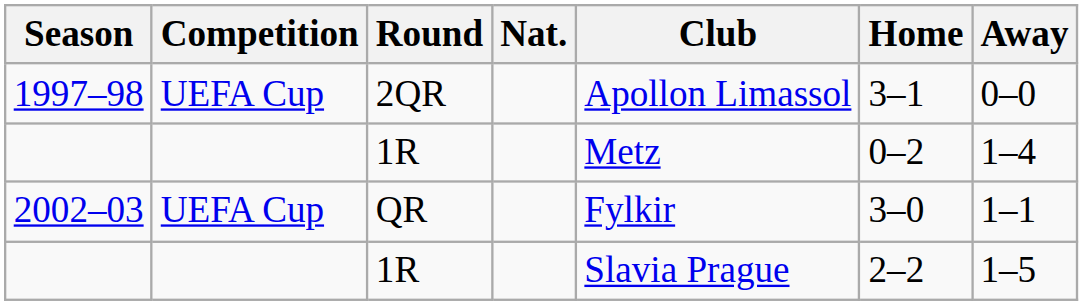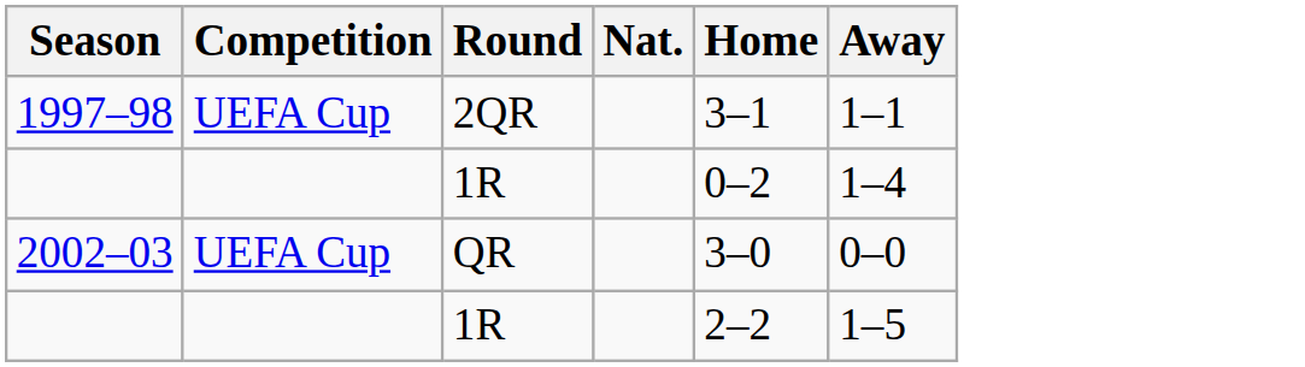 <table class="wikitable">
 <tr>
 <th>Season</th>
 <th>Competition</th>
 <th>Round</th>
 <th>Nat.</th>
-<th>Club</th>
 <th>Home</th>
 <th>Away</th>
 </tr>
 <tr>
 <td><a href='#'>1997–98</a></td>
 <td><a href='#'>UEFA Cup</a></td>
 <td>2QR</td>
 <td></td>
-<td><a href='#'>Apollon Limassol</a></td>
 <td>3–1</td>
-<td>0–0</td>
+<td>1–1</td>
 </tr>
 <tr>
 <td></td>
 <td></td>
 <td>1R</td>
 <td></td>
-<td><a href='#'>Metz</a></td>
 <td>0–2</td>
 <td>1–4</td>
 </tr>
 <tr>
 <td><a href='#'>2002–03</a></td>
 <td><a href='#'>UEFA Cup</a></td>
 <td>QR</td>
 <td></td>
-<td><a href='#'>Fylkir</a></td>
 <td>3–0</td>
-<td>1–1</td>
+<td>0–0</td>
 </tr>
 <tr>
 <td></td>
 <td></td>
 <td>1R</td>
 <td></td>
-<td><a href='#'>Slavia Prague</a></td>
 <td>2–2</td>
 <td>1–5</td>
 </tr>
 </table>
